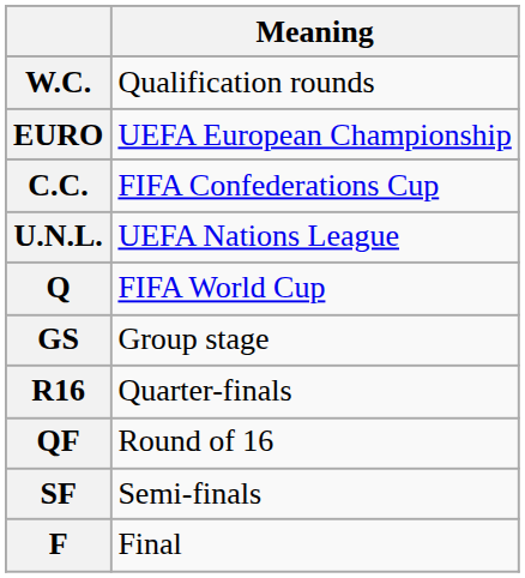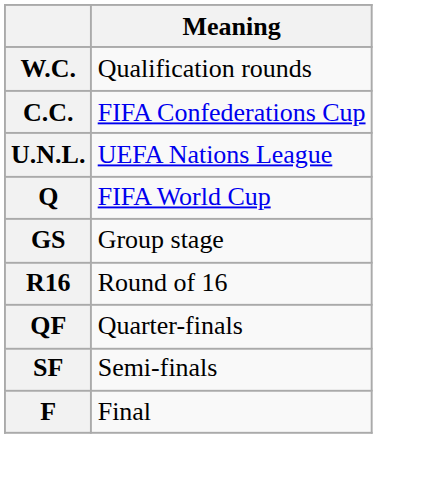 <table class="wikitable" style="font-size: 85%">
 <tr>
 <th></th>
 <th>Meaning</th>
 </tr>
 <tr>
 <th>W.C.</th>
 <td>Qualification rounds</td>
-</tr>
-<tr>
-<th>EURO</th>
-<td><a href='#'>UEFA European Championship</a></td>
 </tr>
 <tr>
 <th>C.C.</th>
 <td><a href='#'>FIFA Confederations Cup</a></td>
 </tr>
 <tr>
 <th>U.N.L.</th>
 <td><a href='#'>UEFA Nations League</a></td>
 </tr>
 <tr>
 <th>Q</th>
 <td><a href='#'>FIFA World Cup</a></td>
 </tr>
 <tr>
 <th>GS</th>
 <td>Group stage</td>
 </tr>
 <tr>
 <th>R16</th>
-<td>Quarter-finals</td>
+<td>Round of 16</td>
 </tr>
 <tr>
 <th>QF</th>
-<td>Round of 16</td>
+<td>Quarter-finals</td>
 </tr>
 <tr>
 <th>SF</th>
 <td>Semi-finals</td>
 </tr>
 <tr>
 <th>F</th>
 <td>Final</td>
 </tr>
 </table>
